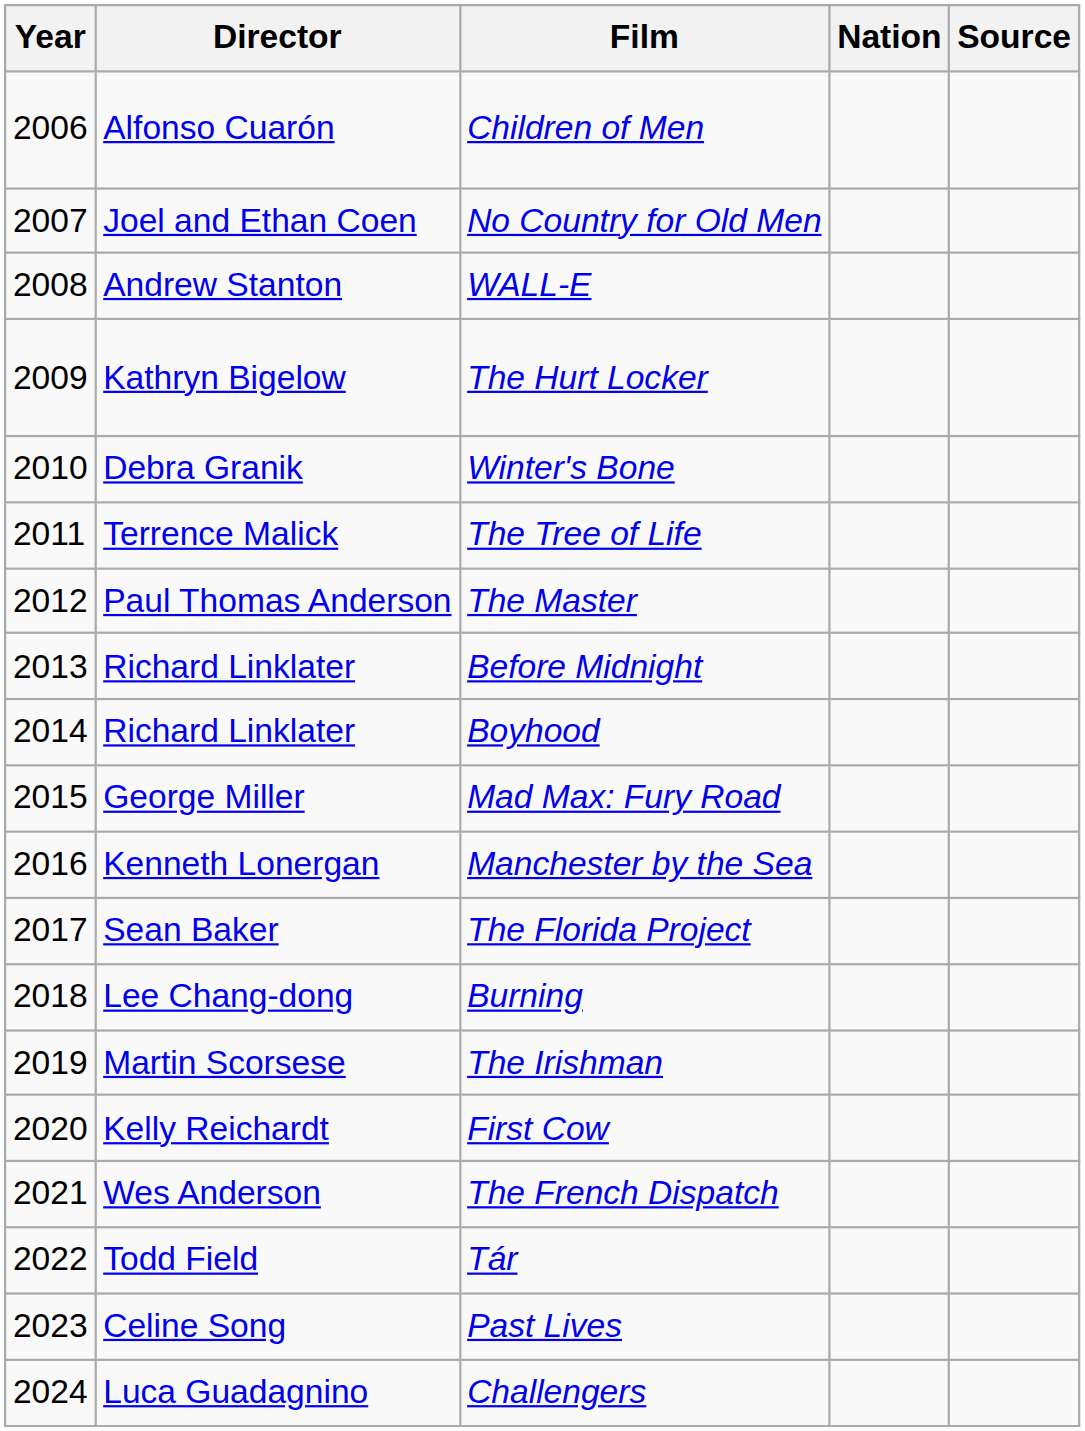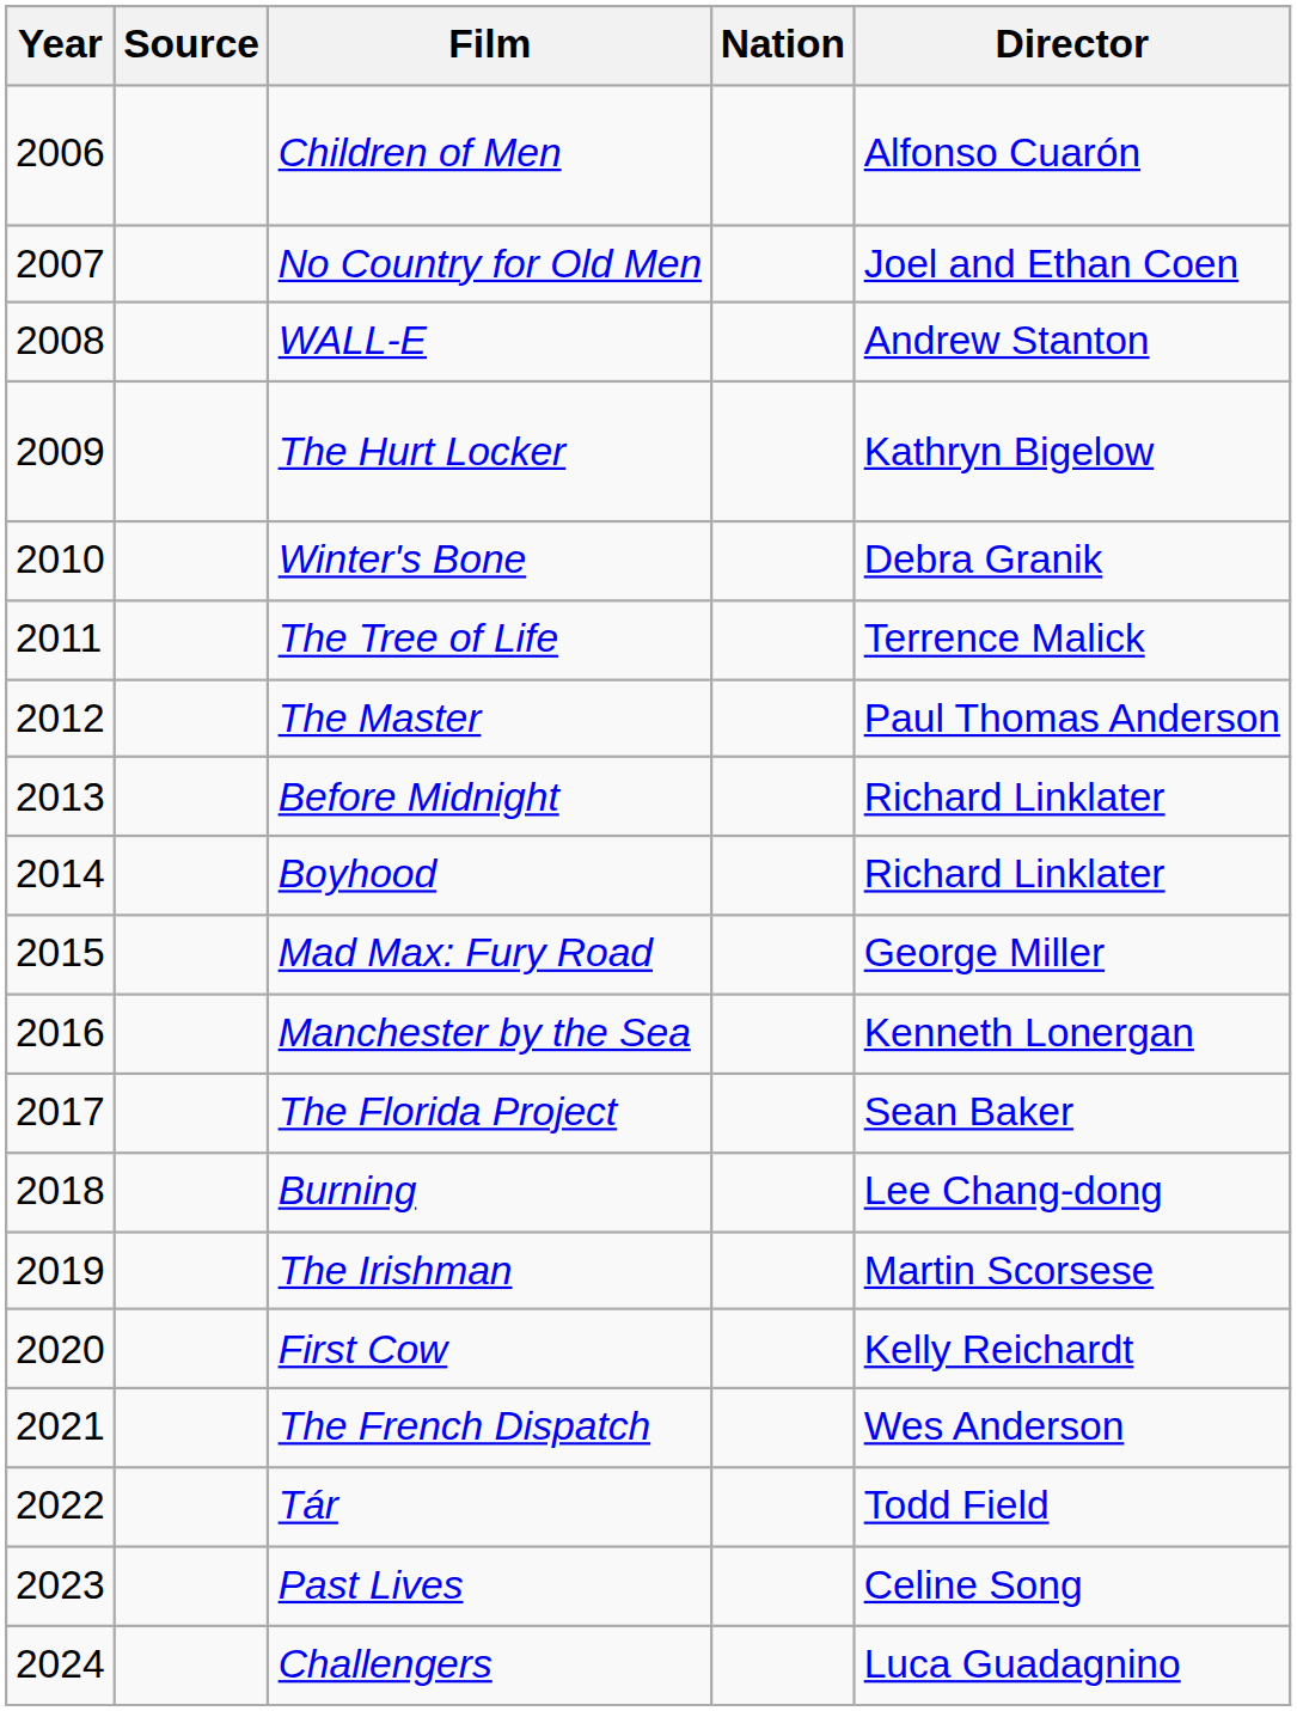 <table class="wikitable" style="font-size:0.95em;line-height:1.5em;">
 <tr>
 <th>Year</th>
-<th>Director</th>
+<th>Source</th>
 <th>Film</th>
 <th>Nation</th>
-<th>Source</th>
+<th>Director</th>
 </tr>
 <tr>
 <td>2006</td>
-<td><a href='#'>Alfonso Cuarón</a></td>
+<td></td>
 <td><em><a href='#'>Children of Men</a></em></td>
 <td><br><br></td>
-<td></td>
+<td><a href='#'>Alfonso Cuarón</a></td>
 </tr>
 <tr>
 <td>2007</td>
-<td><a href='#'>Joel and Ethan Coen</a></td>
+<td></td>
 <td><em><a href='#'>No Country for Old Men</a></em></td>
 <td></td>
-<td></td>
+<td><a href='#'>Joel and Ethan Coen</a></td>
 </tr>
 <tr>
 <td>2008</td>
-<td><a href='#'>Andrew Stanton</a></td>
+<td></td>
 <td><em><a href='#'>WALL-E</a></em></td>
 <td></td>
-<td></td>
+<td><a href='#'>Andrew Stanton</a></td>
 </tr>
 <tr>
 <td>2009</td>
-<td><a href='#'>Kathryn Bigelow</a></td>
+<td></td>
 <td><em><a href='#'>The Hurt Locker</a></em></td>
 <td><br><br></td>
-<td></td>
+<td><a href='#'>Kathryn Bigelow</a></td>
 </tr>
 <tr>
 <td>2010</td>
-<td><a href='#'>Debra Granik</a></td>
+<td></td>
 <td><em><a href='#'>Winter's Bone</a></em></td>
 <td></td>
-<td></td>
+<td><a href='#'>Debra Granik</a></td>
 </tr>
 <tr>
 <td>2011</td>
-<td><a href='#'>Terrence Malick</a></td>
+<td></td>
 <td><em><a href='#'>The Tree of Life</a></em></td>
 <td></td>
-<td></td>
+<td><a href='#'>Terrence Malick</a></td>
 </tr>
 <tr>
 <td>2012</td>
-<td><a href='#'>Paul Thomas Anderson</a></td>
+<td></td>
 <td><em><a href='#'>The Master</a></em></td>
 <td></td>
-<td></td>
+<td><a href='#'>Paul Thomas Anderson</a></td>
 </tr>
 <tr>
 <td>2013</td>
-<td><a href='#'>Richard Linklater</a></td>
+<td></td>
 <td><em><a href='#'>Before Midnight</a></em></td>
 <td></td>
-<td></td>
+<td><a href='#'>Richard Linklater</a></td>
 </tr>
 <tr>
 <td>2014</td>
-<td><a href='#'>Richard Linklater</a></td>
+<td></td>
 <td><em><a href='#'>Boyhood</a></em></td>
 <td></td>
-<td></td>
+<td><a href='#'>Richard Linklater</a></td>
 </tr>
 <tr>
 <td>2015</td>
-<td><a href='#'>George Miller</a></td>
+<td></td>
 <td><em><a href='#'>Mad Max: Fury Road</a></em></td>
 <td><br></td>
-<td></td>
+<td><a href='#'>George Miller</a></td>
 </tr>
 <tr>
 <td>2016</td>
-<td><a href='#'>Kenneth Lonergan</a></td>
+<td></td>
 <td><em><a href='#'>Manchester by the Sea</a></em></td>
 <td></td>
-<td></td>
+<td><a href='#'>Kenneth Lonergan</a></td>
 </tr>
 <tr>
 <td>2017</td>
-<td><a href='#'>Sean Baker</a></td>
+<td></td>
 <td><em><a href='#'>The Florida Project</a></em></td>
 <td></td>
-<td></td>
+<td><a href='#'>Sean Baker</a></td>
 </tr>
 <tr>
 <td>2018</td>
-<td><a href='#'>Lee Chang-dong</a></td>
+<td></td>
 <td><em><a href='#'>Burning</a></em></td>
 <td></td>
-<td></td>
+<td><a href='#'>Lee Chang-dong</a></td>
 </tr>
 <tr>
 <td>2019</td>
-<td><a href='#'>Martin Scorsese</a></td>
+<td></td>
 <td><em><a href='#'>The Irishman</a></em></td>
 <td></td>
-<td></td>
+<td><a href='#'>Martin Scorsese</a></td>
 </tr>
 <tr>
 <td>2020</td>
-<td><a href='#'>Kelly Reichardt</a></td>
+<td></td>
 <td><em><a href='#'>First Cow</a></em></td>
 <td></td>
-<td></td>
+<td><a href='#'>Kelly Reichardt</a></td>
 </tr>
 <tr>
 <td>2021</td>
-<td><a href='#'>Wes Anderson</a></td>
+<td></td>
 <td><em><a href='#'>The French Dispatch</a></em></td>
 <td></td>
-<td></td>
+<td><a href='#'>Wes Anderson</a></td>
 </tr>
 <tr>
 <td>2022</td>
-<td><a href='#'>Todd Field</a></td>
+<td></td>
 <td><em><a href='#'>Tár</a></em></td>
 <td></td>
-<td></td>
+<td><a href='#'>Todd Field</a></td>
 </tr>
 <tr>
 <td>2023</td>
-<td><a href='#'>Celine Song</a></td>
+<td></td>
 <td><em><a href='#'>Past Lives</a></em></td>
 <td></td>
-<td></td>
+<td><a href='#'>Celine Song</a></td>
 </tr>
 <tr>
 <td>2024</td>
-<td><a href='#'>Luca Guadagnino</a></td>
+<td></td>
 <td><em><a href='#'>Challengers</a></em></td>
 <td></td>
-<td></td>
+<td><a href='#'>Luca Guadagnino</a></td>
 </tr>
 </table>
